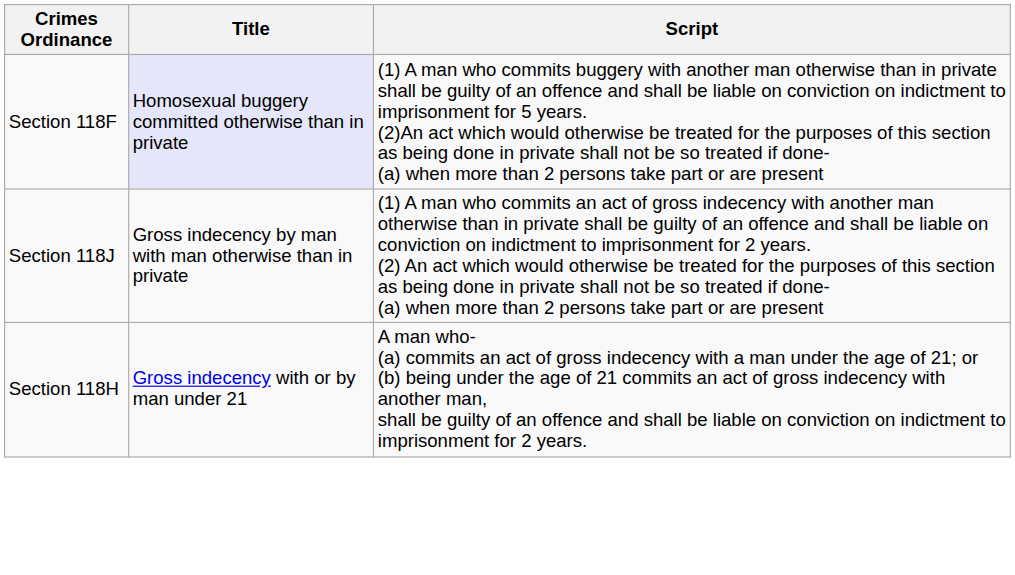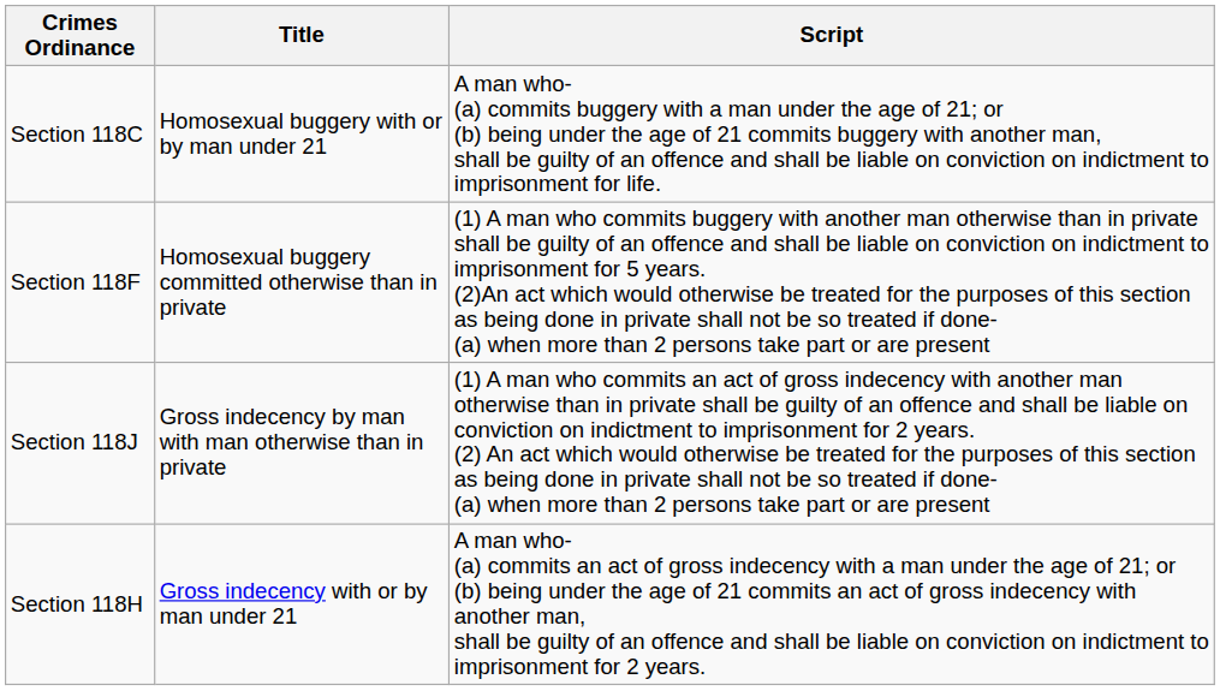 <table class="wikitable">
 <tr>
 <th>Crimes Ordinance</th>
 <th>Title</th>
 <th>Script</th>
 </tr>
 <tr>
+<td>Section 118C</td>
+<td>Homosexual buggery with or by man under 21</td>
+<td>A man who-<br>(a)  commits buggery with a man under the age of 21; or <br>(b)  being under the age of 21 commits buggery with another man, <br>shall be guilty of an offence and shall be liable on conviction on indictment to imprisonment for life.</td>
+</tr>
+<tr>
 <td>Section 118F</td>
-<td style="background: lavender;">Homosexual buggery committed otherwise than in private</td>
+<td>Homosexual buggery committed otherwise than in private</td>
 <td>(1)  A man who commits buggery with another man otherwise than in private shall be guilty of an offence and shall be liable on conviction on indictment to imprisonment for 5 years.<br>(2)An act which would otherwise be treated for the purposes of this section as being done in private shall not be so treated if done- <br>(a)  when more than 2 persons take part or are present</td>
 </tr>
 <tr>
 <td>Section 118J</td>
 <td>Gross indecency by man with man otherwise than in private</td>
 <td>(1)  A man who commits an act of gross indecency with another man otherwise than in private shall be guilty of an offence and shall be liable on conviction on indictment to imprisonment for 2 years.<br>(2)  An act which would otherwise be treated for the purposes of this section as being done in private shall not be so treated if done-<br>(a)  when more than 2 persons take part or are present</td>
 </tr>
 <tr>
 <td>Section 118H</td>
 <td><a href='#'>Gross indecency</a> with or by man under 21</td>
 <td>A man who- <br>(a)  commits an act of gross indecency with a man under the age of 21; or <br>(b)  being under the age of 21 commits an act of gross indecency with another man,<br>shall be guilty of an offence and shall be liable on conviction on indictment to imprisonment for 2 years.</td>
 </tr>
 </table>
